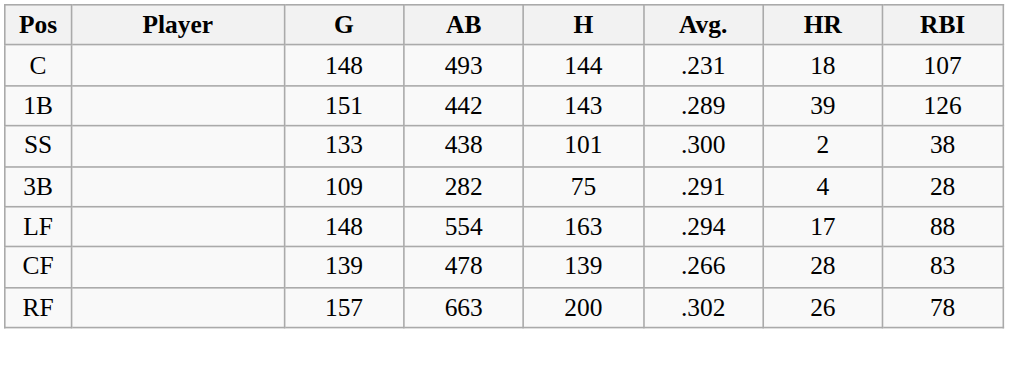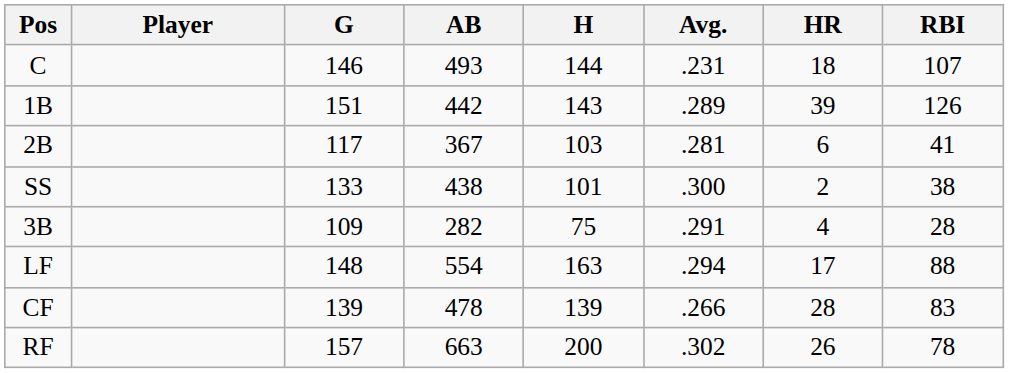 <table class="wikitable sortable">
 <tr>
 <th bgcolor="#DDDDFF" width="5%">Pos</th>
 <th bgcolor="#DDDDFF" width="16%">Player</th>
 <th bgcolor="#DDDDFF" width="9%">G</th>
 <th bgcolor="#DDDDFF" width="9%">AB</th>
 <th bgcolor="#DDDDFF" width="9%">H</th>
 <th bgcolor="#DDDDFF" width="9%">Avg.</th>
 <th bgcolor="#DDDDFF" width="9%">HR</th>
 <th bgcolor="#DDDDFF" width="9%">RBI</th>
 </tr>
 <tr align="center">
 <td>C</td>
 <td></td>
-<td>148</td>
+<td>146</td>
 <td>493</td>
 <td>144</td>
 <td>.231</td>
 <td>18</td>
 <td>107</td>
 </tr>
 <tr align="center">
 <td>1B</td>
 <td></td>
 <td>151</td>
 <td>442</td>
 <td>143</td>
 <td>.289</td>
 <td>39</td>
 <td>126</td>
+</tr>
+<tr align="center">
+<td>2B</td>
+<td></td>
+<td>117</td>
+<td>367</td>
+<td>103</td>
+<td>.281</td>
+<td>6</td>
+<td>41</td>
 </tr>
 <tr align="center">
 <td>SS</td>
 <td></td>
 <td>133</td>
 <td>438</td>
 <td>101</td>
 <td>.300</td>
 <td>2</td>
 <td>38</td>
 </tr>
 <tr align="center">
 <td>3B</td>
 <td></td>
 <td>109</td>
 <td>282</td>
 <td>75</td>
 <td>.291</td>
 <td>4</td>
 <td>28</td>
 </tr>
 <tr align="center">
 <td>LF</td>
 <td></td>
 <td>148</td>
 <td>554</td>
 <td>163</td>
 <td>.294</td>
 <td>17</td>
 <td>88</td>
 </tr>
 <tr align="center">
 <td>CF</td>
 <td></td>
 <td>139</td>
 <td>478</td>
 <td>139</td>
 <td>.266</td>
 <td>28</td>
 <td>83</td>
 </tr>
 <tr align="center">
 <td>RF</td>
 <td></td>
 <td>157</td>
 <td>663</td>
 <td>200</td>
 <td>.302</td>
 <td>26</td>
 <td>78</td>
 </tr>
 </table>
